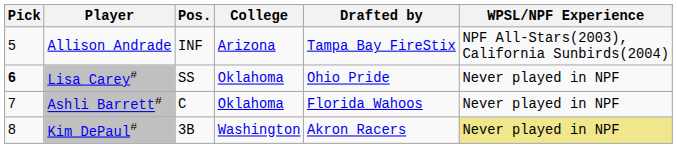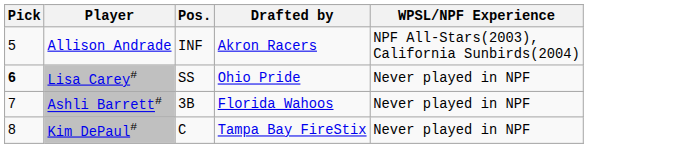 <table class="wikitable">
 <tr>
 <th>Pick</th>
 <th>Player</th>
 <th>Pos.</th>
-<th>College</th>
 <th>Drafted by</th>
 <th>WPSL/NPF Experience</th>
 </tr>
 <tr>
 <td>5</td>
 <td><a href='#'>Allison Andrade</a></td>
 <td>INF</td>
-<td><a href='#'>Arizona</a></td>
-<td><a href='#'>Tampa Bay FireStix</a></td>
+<td><a href='#'>Akron Racers</a></td>
 <td>NPF All-Stars(2003),<br> California Sunbirds(2004)</td>
 </tr>
 <tr>
 <td><strong>6</strong></td>
 <td style="background:#C0C0C0;"><a href='#'>Lisa Carey</a><sup>#</sup></td>
 <td>SS</td>
-<td><a href='#'>Oklahoma</a></td>
 <td><a href='#'>Ohio Pride</a></td>
 <td>Never played in NPF</td>
 </tr>
 <tr>
 <td>7</td>
 <td style="background:#C0C0C0;"><a href='#'>Ashli Barrett</a><sup>#</sup></td>
-<td>C</td>
-<td><a href='#'>Oklahoma</a></td>
+<td>3B</td>
 <td><a href='#'>Florida Wahoos</a></td>
 <td>Never played in NPF</td>
 </tr>
 <tr>
 <td>8</td>
 <td style="background:#C0C0C0;"><a href='#'>Kim DePaul</a><sup>#</sup></td>
-<td>3B</td>
-<td><a href='#'>Washington</a></td>
-<td><a href='#'>Akron Racers</a></td>
-<td style="background: khaki;">Never played in NPF</td>
+<td>C</td>
+<td><a href='#'>Tampa Bay FireStix</a></td>
+<td>Never played in NPF</td>
 </tr>
 </table>
